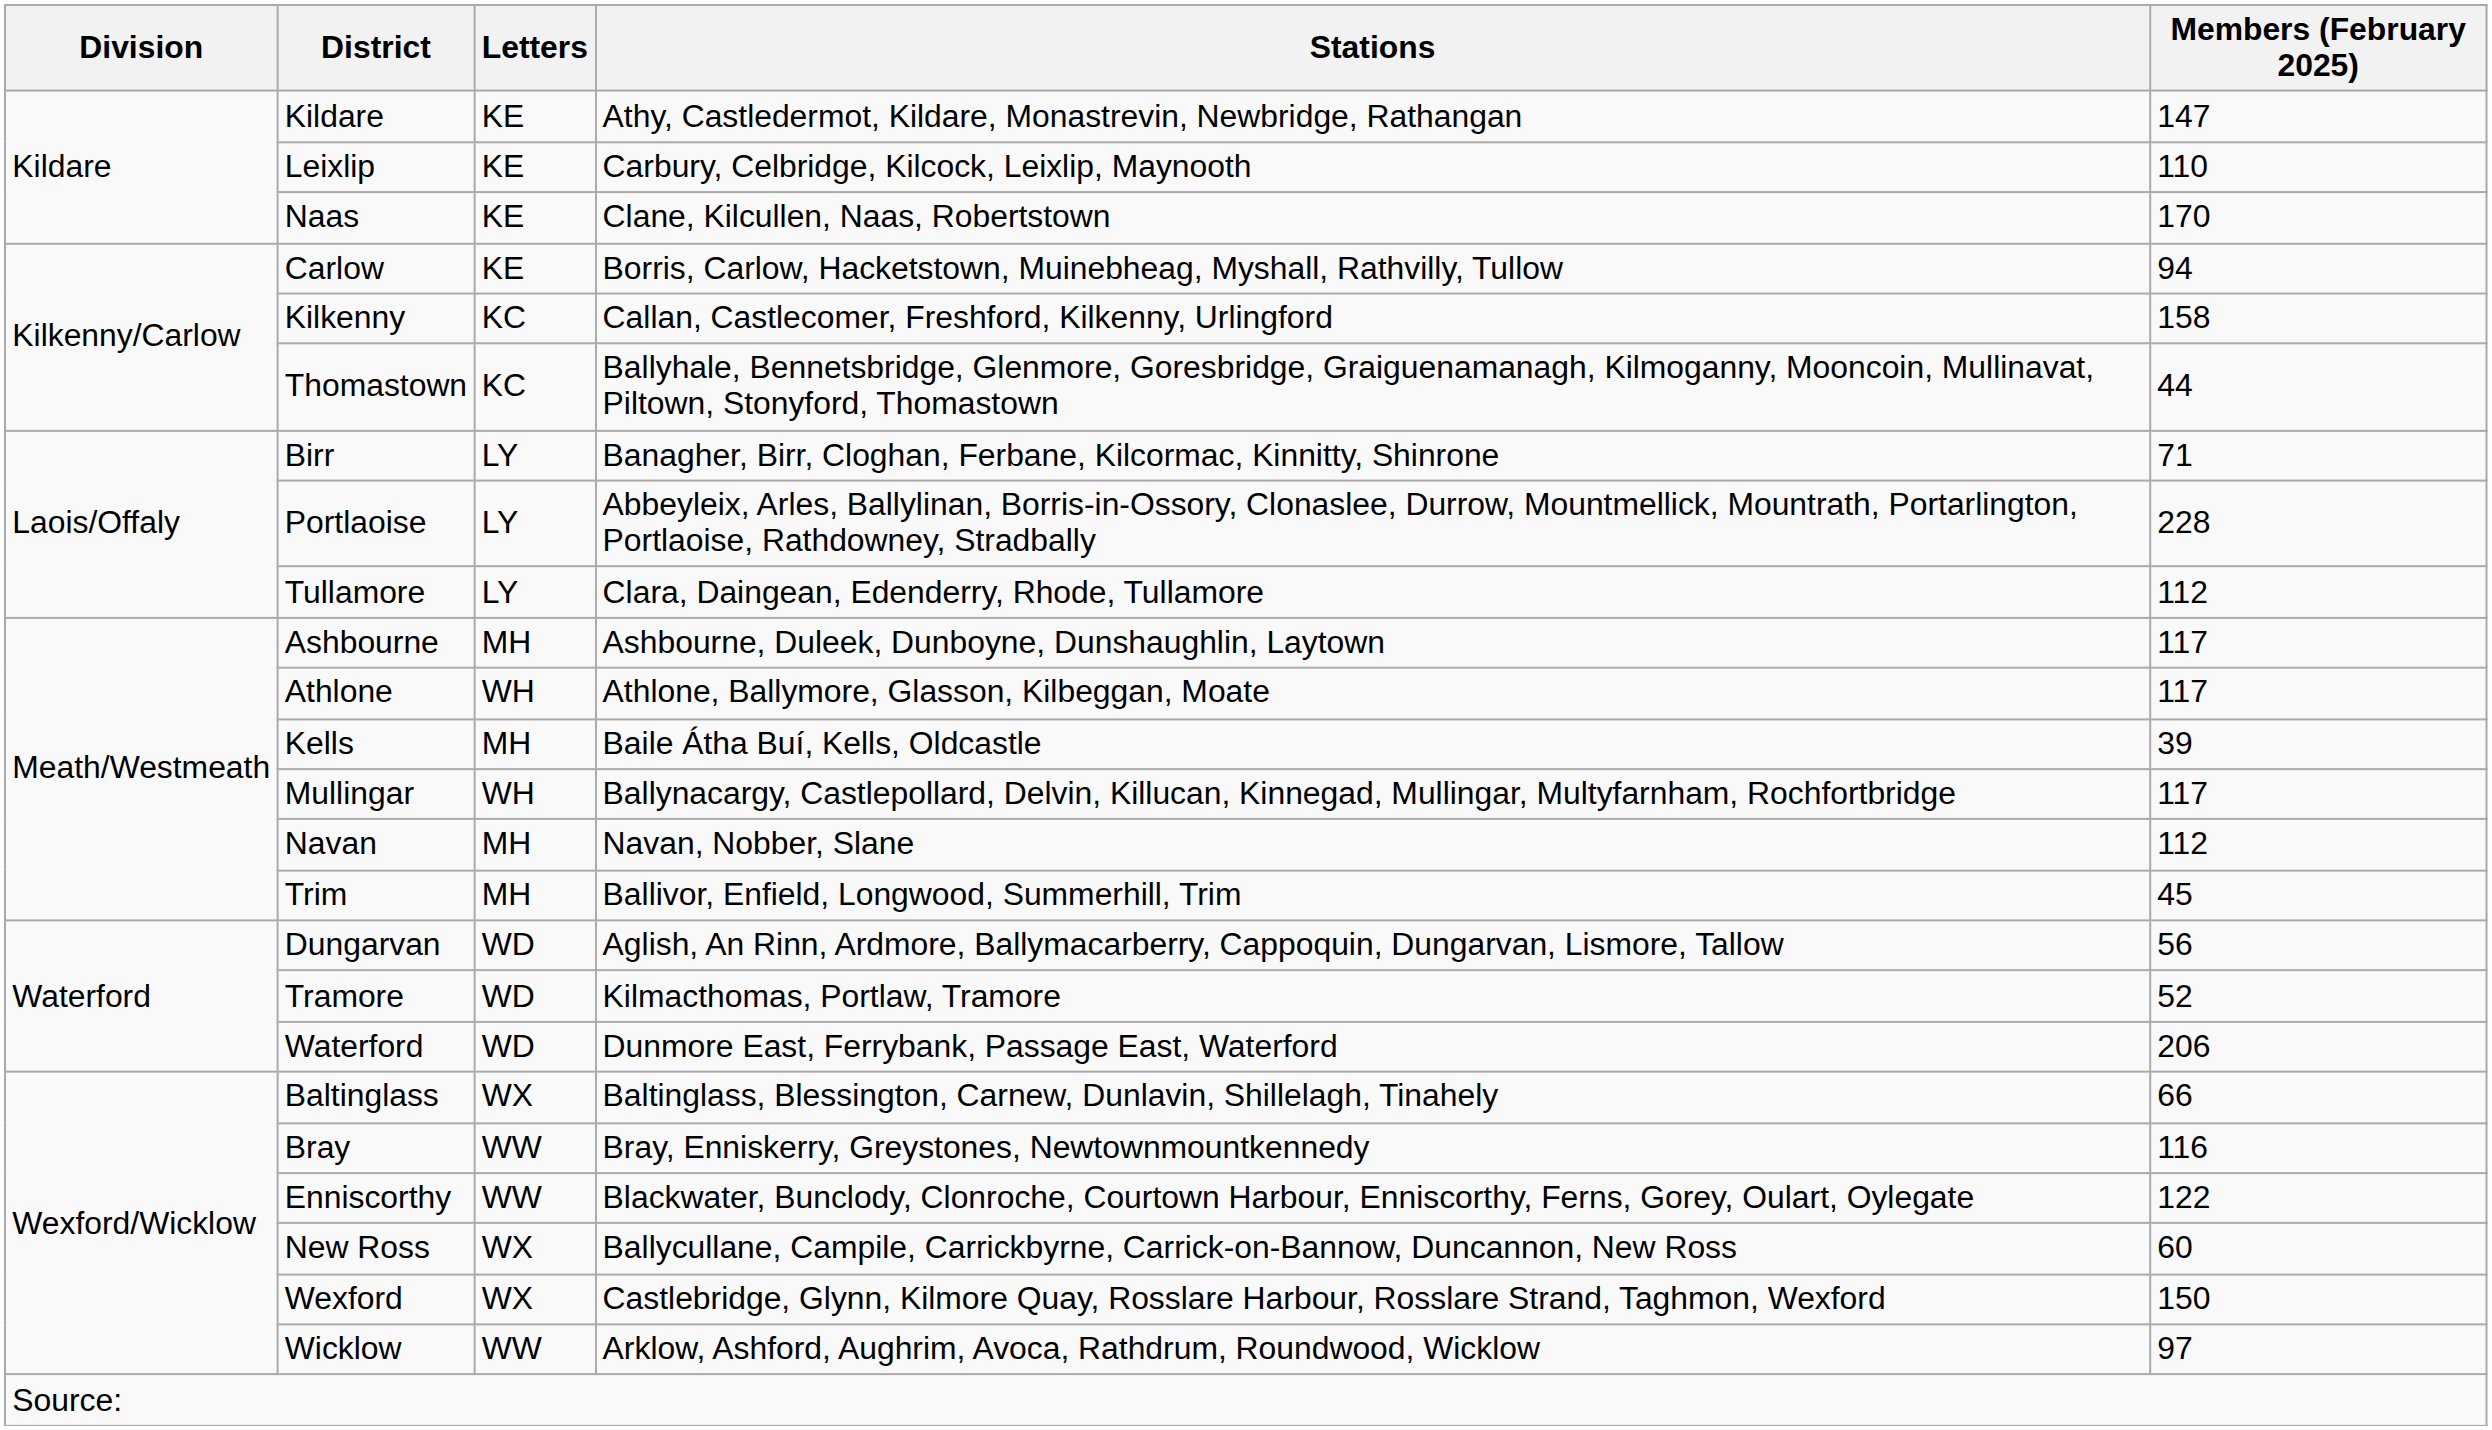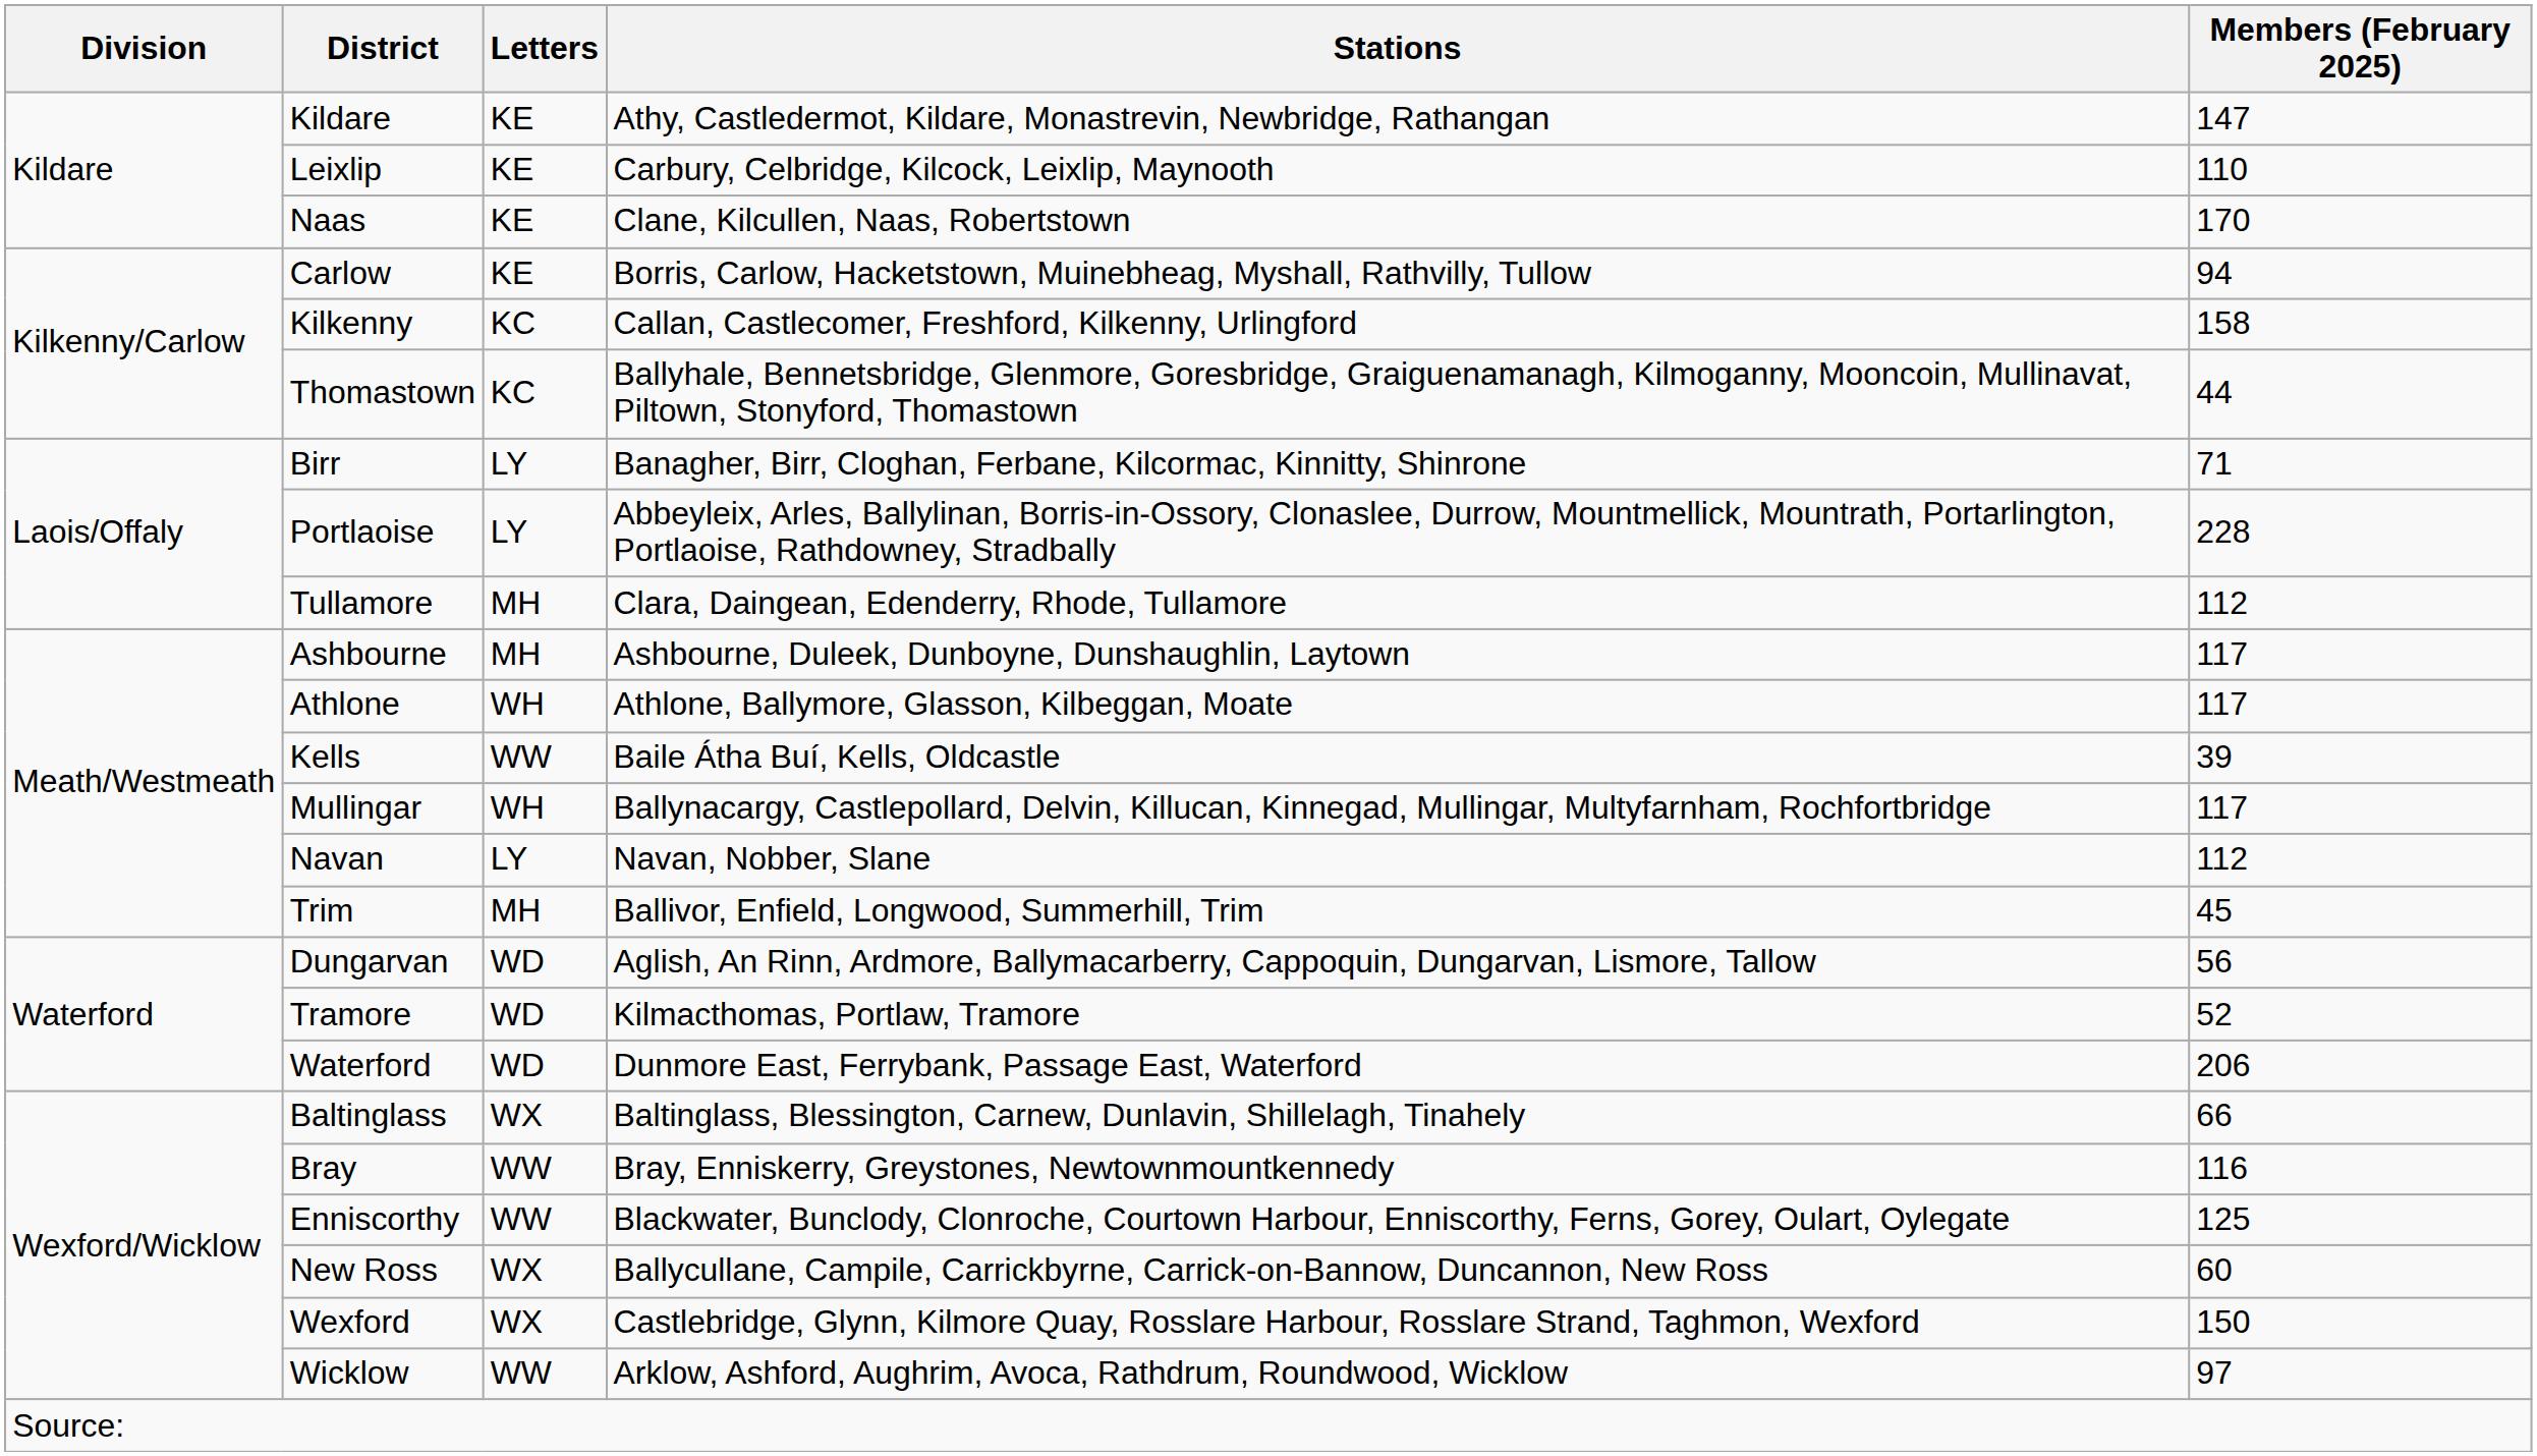 <table class="wikitable sortable">
 <tr>
 <th><strong>Division</strong></th>
 <th><strong>District</strong></th>
 <th><strong>Letters</strong></th>
 <th><strong>Stations</strong></th>
 <th><strong>Members (February 2025)</strong></th>
 </tr>
 <tr>
 <td rowspan=3>Kildare</td>
 <td>Kildare</td>
 <td>KE</td>
 <td>Athy, Castledermot, Kildare, Monastrevin, Newbridge, Rathangan</td>
 <td>147</td>
 </tr>
 <tr>
 <td>Leixlip</td>
 <td>KE</td>
 <td>Carbury, Celbridge, Kilcock, Leixlip, Maynooth</td>
 <td>110</td>
 </tr>
 <tr>
 <td>Naas</td>
 <td>KE</td>
 <td>Clane, Kilcullen, Naas, Robertstown</td>
 <td>170</td>
 </tr>
 <tr>
 <td rowspan=3>Kilkenny/Carlow</td>
 <td>Carlow</td>
 <td>KE</td>
 <td>Borris, Carlow, Hacketstown, Muinebheag, Myshall, Rathvilly, Tullow</td>
 <td>94</td>
 </tr>
 <tr>
 <td>Kilkenny</td>
 <td>KC</td>
 <td>Callan, Castlecomer, Freshford, Kilkenny, Urlingford</td>
 <td>158</td>
 </tr>
 <tr>
 <td>Thomastown</td>
 <td>KC</td>
 <td>Ballyhale, Bennetsbridge, Glenmore, Goresbridge, Graiguenamanagh, Kilmoganny, Mooncoin, Mullinavat, Piltown, Stonyford, Thomastown</td>
 <td>44</td>
 </tr>
 <tr>
 <td rowspan=3>Laois/Offaly</td>
 <td>Birr</td>
 <td>LY</td>
 <td>Banagher, Birr, Cloghan, Ferbane, Kilcormac, Kinnitty, Shinrone</td>
 <td>71</td>
 </tr>
 <tr>
 <td>Portlaoise</td>
 <td>LY</td>
 <td>Abbeyleix, Arles, Ballylinan, Borris-in-Ossory, Clonaslee, Durrow, Mountmellick, Mountrath, Portarlington, Portlaoise, Rathdowney, Stradbally</td>
 <td>228</td>
 </tr>
 <tr>
 <td>Tullamore</td>
-<td>LY</td>
+<td>MH</td>
 <td>Clara, Daingean, Edenderry, Rhode, Tullamore</td>
 <td>112</td>
 </tr>
 <tr>
 <td rowspan=6>Meath/Westmeath</td>
 <td>Ashbourne</td>
 <td>MH</td>
 <td>Ashbourne, Duleek, Dunboyne, Dunshaughlin, Laytown</td>
 <td>117</td>
 </tr>
 <tr>
 <td>Athlone</td>
 <td>WH</td>
 <td>Athlone, Ballymore, Glasson, Kilbeggan, Moate</td>
 <td>117</td>
 </tr>
 <tr>
 <td>Kells</td>
-<td>MH</td>
+<td>WW</td>
 <td>Baile Átha Buí, Kells, Oldcastle</td>
 <td>39</td>
 </tr>
 <tr>
 <td>Mullingar</td>
 <td>WH</td>
 <td>Ballynacargy, Castlepollard, Delvin, Killucan, Kinnegad, Mullingar, Multyfarnham, Rochfortbridge</td>
 <td>117</td>
 </tr>
 <tr>
 <td>Navan</td>
-<td>MH</td>
+<td>LY</td>
 <td>Navan, Nobber, Slane</td>
 <td>112</td>
 </tr>
 <tr>
 <td>Trim</td>
 <td>MH</td>
 <td>Ballivor, Enfield, Longwood, Summerhill, Trim</td>
 <td>45</td>
 </tr>
 <tr>
 <td rowspan=3>Waterford</td>
 <td>Dungarvan</td>
 <td>WD</td>
 <td>Aglish, An Rinn, Ardmore, Ballymacarberry, Cappoquin, Dungarvan, Lismore, Tallow</td>
 <td>56</td>
 </tr>
 <tr>
 <td>Tramore</td>
 <td>WD</td>
 <td>Kilmacthomas, Portlaw, Tramore</td>
 <td>52</td>
 </tr>
 <tr>
 <td>Waterford</td>
 <td>WD</td>
 <td>Dunmore East, Ferrybank, Passage East, Waterford</td>
 <td>206</td>
 </tr>
 <tr>
 <td rowspan=6>Wexford/Wicklow</td>
 <td>Baltinglass</td>
 <td>WX</td>
 <td>Baltinglass, Blessington, Carnew, Dunlavin, Shillelagh, Tinahely</td>
 <td>66</td>
 </tr>
 <tr>
 <td>Bray</td>
 <td>WW</td>
 <td>Bray, Enniskerry, Greystones, Newtownmountkennedy</td>
 <td>116</td>
 </tr>
 <tr>
 <td>Enniscorthy</td>
 <td>WW</td>
 <td>Blackwater, Bunclody, Clonroche, Courtown Harbour, Enniscorthy, Ferns, Gorey, Oulart, Oylegate</td>
-<td>122</td>
+<td>125</td>
 </tr>
 <tr>
 <td>New Ross</td>
 <td>WX</td>
 <td>Ballycullane, Campile, Carrickbyrne, Carrick-on-Bannow, Duncannon, New Ross</td>
 <td>60</td>
 </tr>
 <tr>
 <td>Wexford</td>
 <td>WX</td>
 <td>Castlebridge, Glynn, Kilmore Quay, Rosslare Harbour, Rosslare Strand, Taghmon, Wexford</td>
 <td>150</td>
 </tr>
 <tr>
 <td>Wicklow</td>
 <td>WW</td>
 <td>Arklow, Ashford, Aughrim, Avoca, Rathdrum, Roundwood, Wicklow</td>
 <td>97</td>
 </tr>
 <tr>
 <td colspan="5">Source: </td>
 </tr>
 </table>
